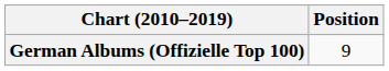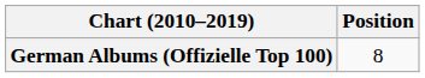 <table class="wikitable plainrowheaders" style="text-align:center">
 <tr>
 <th scope="col">Chart (2010–2019)</th>
 <th scope="col">Position</th>
 </tr>
 <tr>
 <th scope="row">German Albums (Offizielle Top 100)</th>
-<td>9</td>
+<td>8</td>
 </tr>
 </table>
